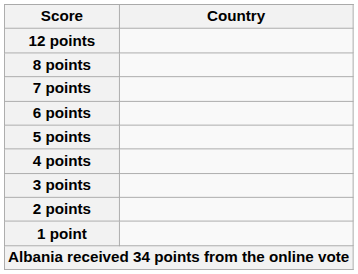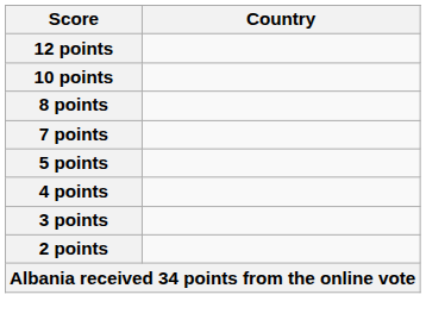 <table class="wikitable">
 <tr>
 </tr>
 <tr>
 <th scope="col" width="33%">Score</th>
 <th scope="col">Country</th>
 </tr>
 <tr>
 <th scope="row">12 points</th>
 <td></td>
 </tr>
 <tr>
+<th scope="row">10 points</th>
+<td></td>
+</tr>
+<tr>
 <th scope="row">8 points</th>
 <td></td>
 </tr>
 <tr>
 <th scope="row">7 points</th>
-<td></td>
-</tr>
-<tr>
-<th scope="row">6 points</th>
 <td></td>
 </tr>
 <tr>
 <th scope="row">5 points</th>
 <td></td>
 </tr>
 <tr>
 <th scope="row">4 points</th>
 <td></td>
 </tr>
 <tr>
 <th scope="row">3 points</th>
 <td></td>
 </tr>
 <tr>
 <th scope="row">2 points</th>
 <td></td>
 </tr>
 <tr>
-<th scope="row">1 point</th>
-<td></td>
-</tr>
-<tr>
 <th colspan="2">Albania received 34 points from the online vote</th>
 </tr>
 </table>
